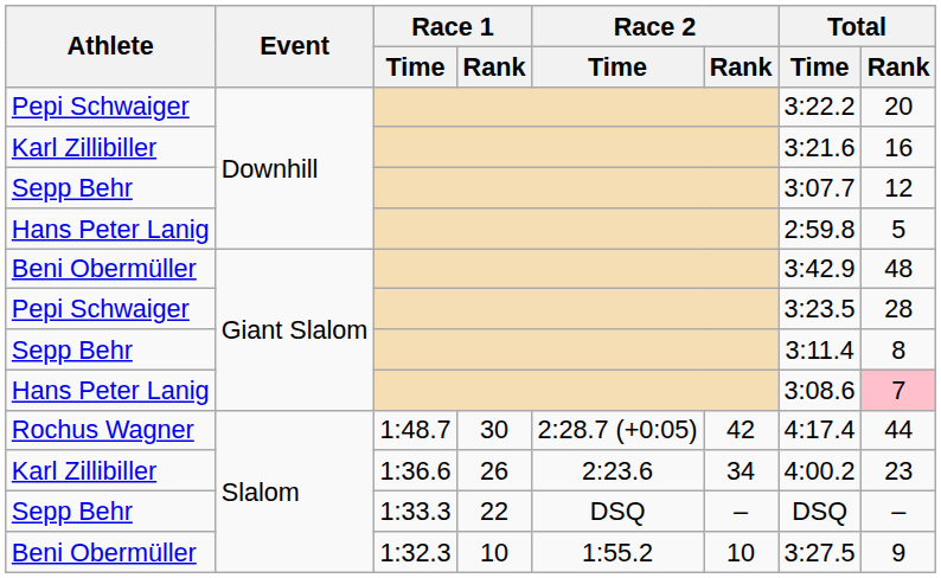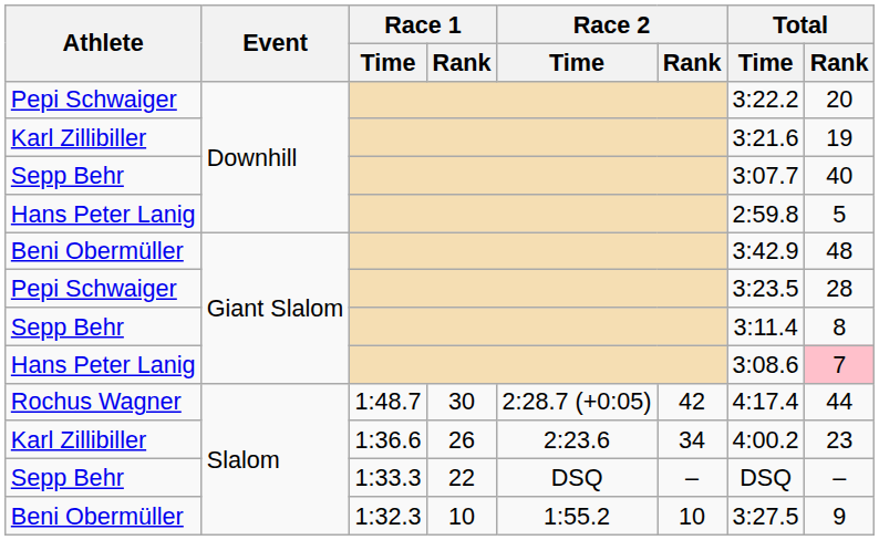 <table class="wikitable" style="font-size:90%">
 <tr>
 <th rowspan="2">Athlete</th>
 <th rowspan="2">Event</th>
 <th colspan="2">Race 1</th>
 <th colspan="2">Race 2</th>
 <th colspan="2">Total</th>
 </tr>
 <tr>
 <th>Time</th>
 <th>Rank</th>
 <th>Time</th>
 <th>Rank</th>
 <th>Time</th>
 <th>Rank</th>
 </tr>
 <tr>
 <td><a href='#'>Pepi Schwaiger</a></td>
 <td rowspan="4">Downhill</td>
 <td colspan="4" bgcolor="wheat"></td>
 <td align="center">3:22.2</td>
 <td align="center">20</td>
 </tr>
 <tr>
 <td><a href='#'>Karl Zillibiller</a></td>
 <td colspan="4" bgcolor="wheat"></td>
 <td align="center">3:21.6</td>
-<td align="center">16</td>
+<td align="center">19</td>
 </tr>
 <tr>
 <td><a href='#'>Sepp Behr</a></td>
 <td colspan="4" bgcolor="wheat"></td>
 <td align="center">3:07.7</td>
-<td align="center">12</td>
+<td align="center">40</td>
 </tr>
 <tr>
 <td><a href='#'>Hans Peter Lanig</a></td>
 <td colspan="4" bgcolor="wheat"></td>
 <td align="center">2:59.8</td>
 <td align="center">5</td>
 </tr>
 <tr>
 <td><a href='#'>Beni Obermüller</a></td>
 <td rowspan="4">Giant Slalom</td>
 <td colspan="4" bgcolor="wheat"></td>
 <td align="center">3:42.9</td>
 <td align="center">48</td>
 </tr>
 <tr>
 <td><a href='#'>Pepi Schwaiger</a></td>
 <td colspan="4" bgcolor="wheat"></td>
 <td align="center">3:23.5</td>
 <td align="center">28</td>
 </tr>
 <tr>
 <td><a href='#'>Sepp Behr</a></td>
 <td colspan="4" bgcolor="wheat"></td>
 <td align="center">3:11.4</td>
 <td align="center">8</td>
 </tr>
 <tr>
 <td><a href='#'>Hans Peter Lanig</a></td>
 <td colspan="4" bgcolor="wheat"></td>
 <td align="center">3:08.6</td>
 <td align="center" style="background: pink;">7</td>
 </tr>
 <tr>
 <td><a href='#'>Rochus Wagner</a></td>
 <td rowspan="4">Slalom</td>
 <td align="center">1:48.7</td>
 <td align="center">30</td>
 <td align="center">2:28.7 (+0:05)</td>
 <td align="center">42</td>
 <td align="center">4:17.4</td>
 <td align="center">44</td>
 </tr>
 <tr>
 <td><a href='#'>Karl Zillibiller</a></td>
 <td align="center">1:36.6</td>
 <td align="center">26</td>
 <td align="center">2:23.6</td>
 <td align="center">34</td>
 <td align="center">4:00.2</td>
 <td align="center">23</td>
 </tr>
 <tr>
 <td><a href='#'>Sepp Behr</a></td>
 <td align="center">1:33.3</td>
 <td align="center">22</td>
 <td align="center">DSQ</td>
 <td align="center">–</td>
 <td align="center">DSQ</td>
 <td align="center">–</td>
 </tr>
 <tr>
 <td><a href='#'>Beni Obermüller</a></td>
 <td align="center">1:32.3</td>
 <td align="center">10</td>
 <td align="center">1:55.2</td>
 <td align="center">10</td>
 <td align="center">3:27.5</td>
 <td align="center">9</td>
 </tr>
 </table>
